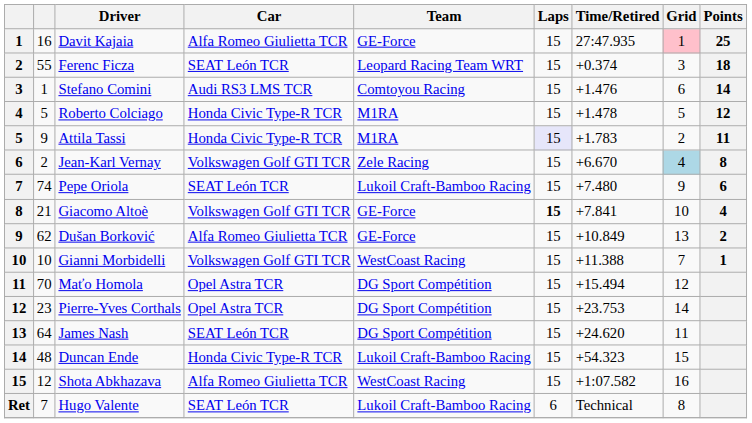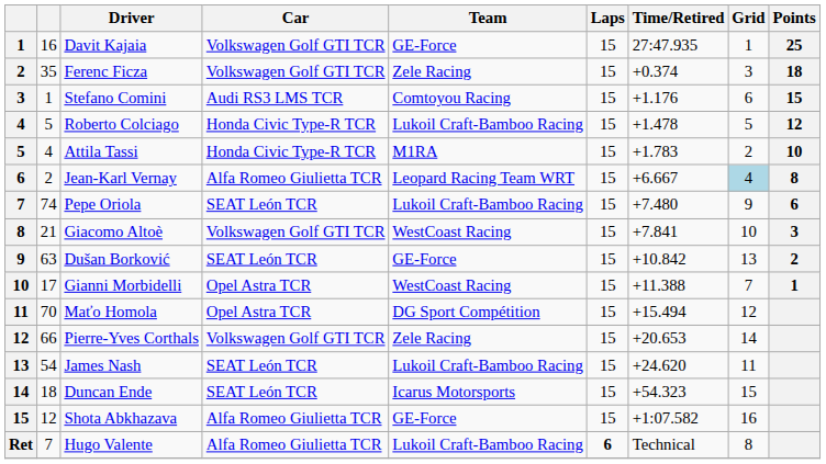 <table class="wikitable sortable" style="font-size:95%">
 <tr>
 <th></th>
 <th></th>
 <th>Driver</th>
 <th>Car</th>
 <th>Team</th>
 <th>Laps</th>
 <th>Time/Retired</th>
 <th>Grid</th>
 <th>Points</th>
 </tr>
 <tr>
 <th>1</th>
 <td align=center>16</td>
 <td> <a href='#'>Davit Kajaia</a></td>
-<td><a href='#'>Alfa Romeo Giulietta TCR</a></td>
+<td><a href='#'>Volkswagen Golf GTI TCR</a></td>
 <td> <a href='#'>GE-Force</a></td>
 <td align=center>15</td>
 <td>27:47.935</td>
-<td align=center style="background: pink;">1</td>
+<td align=center>1</td>
 <th>25</th>
 </tr>
 <tr>
 <th>2</th>
-<td align=center>55</td>
+<td align=center>35</td>
 <td> <a href='#'>Ferenc Ficza</a></td>
-<td><a href='#'>SEAT León TCR</a></td>
-<td> <a href='#'>Leopard Racing Team WRT</a></td>
+<td><a href='#'>Volkswagen Golf GTI TCR</a></td>
+<td> <a href='#'>Zele Racing</a></td>
 <td align=center>15</td>
 <td>+0.374</td>
 <td align=center>3</td>
 <th>18</th>
 </tr>
 <tr>
 <th>3</th>
 <td align=center>1</td>
 <td> <a href='#'>Stefano Comini</a></td>
 <td><a href='#'>Audi RS3 LMS TCR</a></td>
 <td> <a href='#'>Comtoyou Racing</a></td>
 <td align=center>15</td>
-<td>+1.476</td>
+<td>+1.176</td>
 <td align=center>6</td>
-<th>14</th>
+<th>15</th>
 </tr>
 <tr>
 <th>4</th>
 <td align=center>5</td>
 <td> <a href='#'>Roberto Colciago</a></td>
 <td><a href='#'>Honda Civic Type-R TCR</a></td>
-<td> <a href='#'>M1RA</a></td>
+<td> <a href='#'>Lukoil Craft-Bamboo Racing</a></td>
 <td align=center>15</td>
 <td>+1.478</td>
 <td align=center>5</td>
 <th>12</th>
 </tr>
 <tr>
 <th>5</th>
-<td align=center>9</td>
+<td align=center>4</td>
 <td> <a href='#'>Attila Tassi</a></td>
 <td><a href='#'>Honda Civic Type-R TCR</a></td>
 <td> <a href='#'>M1RA</a></td>
-<td align=center style="background: lavender;">15</td>
+<td align=center>15</td>
 <td>+1.783</td>
 <td align=center>2</td>
-<th>11</th>
+<th>10</th>
 </tr>
 <tr>
 <th>6</th>
 <td align=center>2</td>
 <td> <a href='#'>Jean-Karl Vernay</a></td>
-<td><a href='#'>Volkswagen Golf GTI TCR</a></td>
-<td> <a href='#'>Zele Racing</a></td>
+<td><a href='#'>Alfa Romeo Giulietta TCR</a></td>
+<td> <a href='#'>Leopard Racing Team WRT</a></td>
 <td align=center>15</td>
-<td>+6.670</td>
+<td>+6.667</td>
 <td align=center style="background: lightblue;">4</td>
 <th>8</th>
 </tr>
 <tr>
 <th>7</th>
 <td align=center>74</td>
 <td> <a href='#'>Pepe Oriola</a></td>
 <td><a href='#'>SEAT León TCR</a></td>
 <td> <a href='#'>Lukoil Craft-Bamboo Racing</a></td>
 <td align=center>15</td>
 <td>+7.480</td>
 <td align=center>9</td>
 <th>6</th>
 </tr>
 <tr>
 <th>8</th>
 <td align=center>21</td>
 <td> <a href='#'>Giacomo Altoè</a></td>
 <td><a href='#'>Volkswagen Golf GTI TCR</a></td>
-<td> <a href='#'>GE-Force</a></td>
-<td align=center><strong>15</strong></td>
+<td> <a href='#'>WestCoast Racing</a></td>
+<td align=center>15</td>
 <td>+7.841</td>
 <td align=center>10</td>
-<th>4</th>
+<th>3</th>
 </tr>
 <tr>
 <th>9</th>
-<td align=center>62</td>
+<td align=center>63</td>
 <td> <a href='#'>Dušan Borković</a></td>
-<td><a href='#'>Alfa Romeo Giulietta TCR</a></td>
+<td><a href='#'>SEAT León TCR</a></td>
 <td> <a href='#'>GE-Force</a></td>
 <td align=center>15</td>
-<td>+10.849</td>
+<td>+10.842</td>
 <td align=center>13</td>
 <th>2</th>
 </tr>
 <tr>
 <th>10</th>
-<td align=center>10</td>
+<td align=center>17</td>
 <td> <a href='#'>Gianni Morbidelli</a></td>
-<td><a href='#'>Volkswagen Golf GTI TCR</a></td>
+<td><a href='#'>Opel Astra TCR</a></td>
 <td> <a href='#'>WestCoast Racing</a></td>
 <td align=center>15</td>
 <td>+11.388</td>
 <td align=center>7</td>
 <th>1</th>
 </tr>
 <tr>
 <th>11</th>
 <td align=center>70</td>
 <td> <a href='#'>Maťo Homola</a></td>
 <td><a href='#'>Opel Astra TCR</a></td>
 <td> <a href='#'>DG Sport Compétition</a></td>
 <td align=center>15</td>
 <td>+15.494</td>
 <td align=center>12</td>
 <th></th>
 </tr>
 <tr>
 <th>12</th>
-<td align=center>23</td>
+<td align=center>66</td>
 <td> <a href='#'>Pierre-Yves Corthals</a></td>
-<td><a href='#'>Opel Astra TCR</a></td>
-<td> <a href='#'>DG Sport Compétition</a></td>
+<td><a href='#'>Volkswagen Golf GTI TCR</a></td>
+<td> <a href='#'>Zele Racing</a></td>
 <td align=center>15</td>
-<td>+23.753</td>
+<td>+20.653</td>
 <td align=center>14</td>
 <th></th>
 </tr>
 <tr>
 <th>13</th>
-<td align=center>64</td>
+<td align=center>54</td>
 <td> <a href='#'>James Nash</a></td>
 <td><a href='#'>SEAT León TCR</a></td>
-<td> <a href='#'>DG Sport Compétition</a></td>
+<td> <a href='#'>Lukoil Craft-Bamboo Racing</a></td>
 <td align=center>15</td>
 <td>+24.620</td>
 <td align=center>11</td>
 <th></th>
 </tr>
 <tr>
 <th>14</th>
-<td align=center>48</td>
+<td align=center>18</td>
 <td> <a href='#'>Duncan Ende</a></td>
-<td><a href='#'>Honda Civic Type-R TCR</a></td>
-<td> <a href='#'>Lukoil Craft-Bamboo Racing</a></td>
+<td><a href='#'>SEAT León TCR</a></td>
+<td> <a href='#'>Icarus Motorsports</a></td>
 <td align=center>15</td>
 <td>+54.323</td>
 <td align=center>15</td>
 <th></th>
 </tr>
 <tr>
 <th>15</th>
 <td align=center>12</td>
 <td> <a href='#'>Shota Abkhazava</a></td>
 <td><a href='#'>Alfa Romeo Giulietta TCR</a></td>
-<td> <a href='#'>WestCoast Racing</a></td>
+<td> <a href='#'>GE-Force</a></td>
 <td align=center>15</td>
 <td>+1:07.582</td>
 <td align=center>16</td>
 <th></th>
 </tr>
 <tr>
 <th>Ret</th>
 <td align=center>7</td>
 <td> <a href='#'>Hugo Valente</a></td>
-<td><a href='#'>SEAT León TCR</a></td>
+<td><a href='#'>Alfa Romeo Giulietta TCR</a></td>
 <td> <a href='#'>Lukoil Craft-Bamboo Racing</a></td>
-<td align=center>6</td>
+<td align=center><strong>6</strong></td>
 <td>Technical</td>
 <td align=center>8</td>
 <th></th>
 </tr>
 <tr>
 </tr>
 </table>
